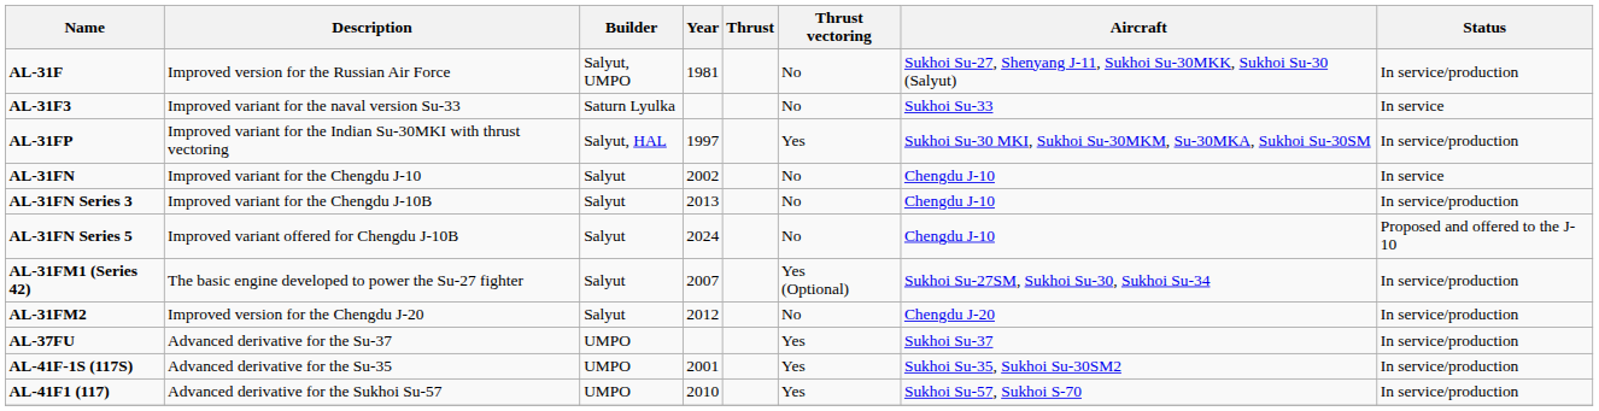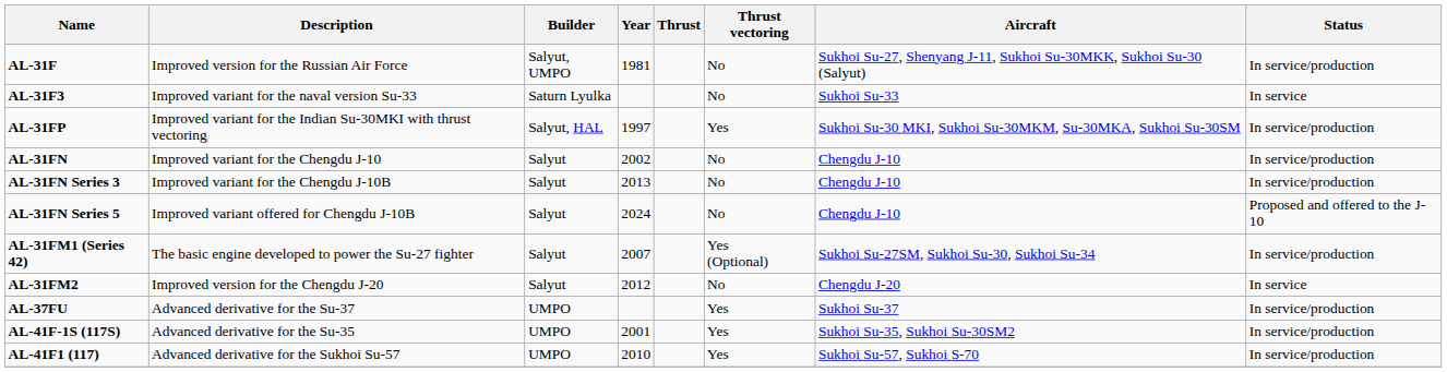 <table class="wikitable sortable">
 <tr>
 <th>Name</th>
 <th>Description</th>
 <th>Builder</th>
 <th>Year</th>
 <th>Thrust</th>
 <th>Thrust vectoring</th>
 <th>Aircraft</th>
 <th>Status</th>
 </tr>
 <tr>
 <td><strong>AL-31F</strong></td>
 <td>Improved version for the Russian Air Force</td>
 <td>Salyut, UMPO</td>
 <td>1981</td>
 <td></td>
 <td>No</td>
 <td><a href='#'>Sukhoi Su-27</a>, <a href='#'>Shenyang J-11</a>, <a href='#'>Sukhoi Su-30MKK</a>, <a href='#'>Sukhoi Su-30</a> (Salyut)</td>
 <td>In service/production</td>
 </tr>
 <tr>
 <td><strong>AL-31F3</strong></td>
 <td>Improved variant for the naval version Su-33</td>
 <td>Saturn Lyulka</td>
 <td></td>
 <td></td>
 <td>No</td>
 <td><a href='#'>Sukhoi Su-33</a></td>
 <td>In service</td>
 </tr>
 <tr>
 <td><strong>AL-31FP</strong></td>
 <td>Improved variant for the Indian Su-30MKI with thrust vectoring</td>
 <td>Salyut, <a href='#'>HAL</a></td>
 <td>1997</td>
 <td></td>
 <td>Yes</td>
 <td><a href='#'>Sukhoi Su-30 MKI</a>, <a href='#'>Sukhoi Su-30MKM</a>, <a href='#'>Su-30MKA</a>, <a href='#'>Sukhoi Su-30SM</a></td>
 <td>In service/production</td>
 </tr>
 <tr>
 <td><strong>AL-31FN</strong></td>
 <td>Improved variant for the Chengdu J-10</td>
 <td>Salyut</td>
 <td>2002</td>
 <td></td>
 <td>No</td>
 <td><a href='#'>Chengdu J-10</a></td>
-<td>In service</td>
+<td>In service/production</td>
 </tr>
 <tr>
 <td><strong>AL-31FN Series 3</strong></td>
 <td>Improved variant for the Chengdu J-10B</td>
 <td>Salyut</td>
 <td>2013</td>
 <td></td>
 <td>No</td>
 <td><a href='#'>Chengdu J-10</a></td>
 <td>In service/production</td>
 </tr>
 <tr>
 <td><strong>AL-31FN Series 5</strong></td>
 <td>Improved variant offered for Chengdu J-10B</td>
 <td>Salyut</td>
 <td>2024</td>
 <td></td>
 <td>No</td>
 <td><a href='#'>Chengdu J-10</a></td>
 <td>Proposed and offered to the J-10</td>
 </tr>
 <tr>
 <td><strong>AL-31FM1 (Series 42)</strong></td>
 <td>The basic engine developed to power the Su-27 fighter</td>
 <td>Salyut</td>
 <td>2007</td>
 <td></td>
 <td>Yes<br>(Optional)</td>
 <td><a href='#'>Sukhoi Su-27SM</a>, <a href='#'>Sukhoi Su-30</a>, <a href='#'>Sukhoi Su-34</a></td>
 <td>In service/production</td>
 </tr>
 <tr>
 <td><strong>AL-31FM2</strong></td>
 <td>Improved version for the Chengdu J-20</td>
 <td>Salyut</td>
 <td>2012</td>
 <td></td>
 <td>No</td>
 <td><a href='#'>Chengdu J-20</a></td>
-<td>In service/production</td>
+<td>In service</td>
 </tr>
 <tr>
 <td><strong>AL-37FU</strong></td>
 <td>Advanced derivative for the Su-37</td>
 <td>UMPO</td>
 <td></td>
 <td></td>
 <td>Yes</td>
 <td><a href='#'>Sukhoi Su-37</a></td>
 <td>In service/production</td>
 </tr>
 <tr>
 <td><strong>AL-41F-1S (117S)</strong></td>
 <td>Advanced derivative for the Su-35</td>
 <td>UMPO</td>
 <td>2001</td>
 <td></td>
 <td>Yes</td>
 <td><a href='#'>Sukhoi Su-35</a>, <a href='#'>Sukhoi Su-30SM2</a></td>
 <td>In service/production</td>
 </tr>
 <tr>
 <td><strong>AL-41F1 (117)</strong></td>
 <td>Advanced derivative for the Sukhoi Su-57</td>
 <td>UMPO</td>
 <td>2010</td>
 <td></td>
 <td>Yes</td>
 <td><a href='#'>Sukhoi Su-57</a>, <a href='#'>Sukhoi S-70</a></td>
 <td>In service/production</td>
 </tr>
 <tr>
 </tr>
 </table>
